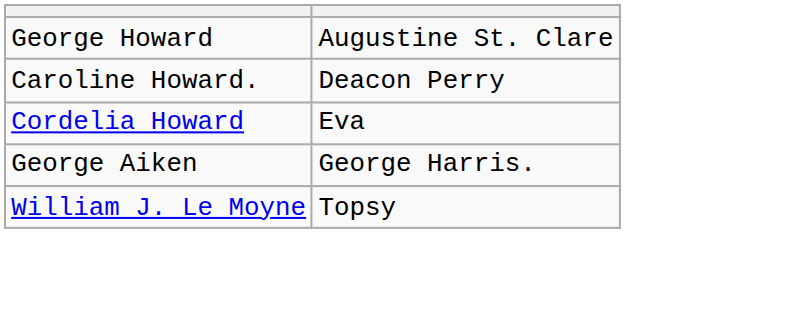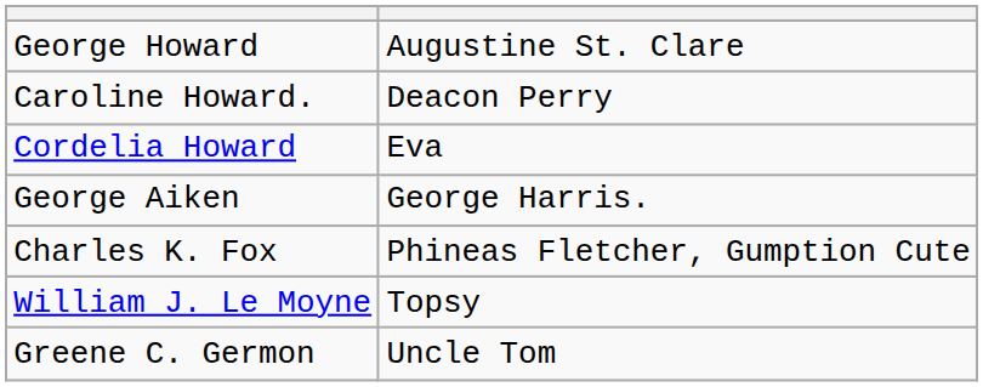 <table class="wikitable">
 <tr style="background:lavender;">
 <th></th>
 <th></th>
 </tr>
 <tr style="background:#fffff;">
 <td>George Howard</td>
 <td>Augustine St. Clare</td>
 </tr>
 <tr>
 <td>Caroline Howard.</td>
 <td>Deacon Perry</td>
 </tr>
 <tr style="background:#fffff;">
 <td><a href='#'>Cordelia Howard</a></td>
 <td>Eva</td>
 </tr>
 <tr>
 <td>George Aiken</td>
 <td>George Harris.</td>
 </tr>
 <tr style="background:#fffff;">
+<td>Charles K. Fox</td>
+<td>Phineas Fletcher, Gumption Cute</td>
+</tr>
+<tr style="background:#fffff;">
 <td><a href='#'>William J. Le Moyne</a></td>
 <td>Topsy</td>
 </tr>
+<tr style="background:#fffff;">
+<td>Greene C. Germon</td>
+<td>Uncle Tom</td>
+</tr>
 </table>
